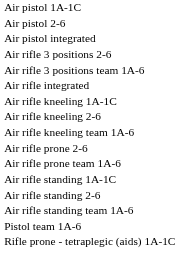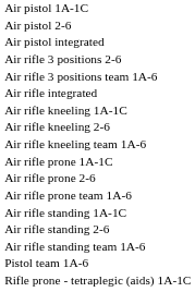 <table>
 <tr>
 <td>Air pistol 1A-1C<br></td>
 <td></td>
 <td></td>
 <td></td>
 </tr>
 <tr>
 <td>Air pistol 2-6<br></td>
 <td></td>
 <td></td>
 <td></td>
 </tr>
 <tr>
 <td>Air pistol integrated<br></td>
 <td></td>
 <td></td>
 <td></td>
 </tr>
 <tr>
 <td>Air rifle 3 positions 2-6<br></td>
 <td></td>
 <td></td>
 <td></td>
 </tr>
 <tr>
 <td>Air rifle 3 positions team 1A-6<br></td>
 <td></td>
 <td></td>
 <td></td>
 </tr>
 <tr>
 <td>Air rifle integrated<br></td>
 <td></td>
 <td></td>
 <td></td>
 </tr>
 <tr>
 <td>Air rifle kneeling 1A-1C<br></td>
 <td></td>
 <td></td>
 <td></td>
 </tr>
 <tr>
 <td>Air rifle kneeling 2-6<br></td>
 <td></td>
 <td></td>
 <td></td>
 </tr>
 <tr>
 <td>Air rifle kneeling team 1A-6<br></td>
 <td></td>
 <td></td>
 <td></td>
 </tr>
 <tr>
+<td>Air rifle prone 1A-1C<br></td>
+<td></td>
+<td></td>
+<td></td>
+</tr>
+<tr>
 <td>Air rifle prone 2-6<br></td>
 <td></td>
 <td></td>
 <td></td>
 </tr>
 <tr>
 <td>Air rifle prone team 1A-6<br></td>
 <td></td>
 <td></td>
 <td></td>
 </tr>
 <tr>
 <td>Air rifle standing 1A-1C<br></td>
 <td></td>
 <td></td>
 <td></td>
 </tr>
 <tr>
 <td>Air rifle standing 2-6<br></td>
 <td></td>
 <td></td>
 <td></td>
 </tr>
 <tr>
 <td>Air rifle standing team 1A-6<br></td>
 <td></td>
 <td></td>
 <td></td>
 </tr>
 <tr>
 <td>Pistol team 1A-6<br></td>
 <td></td>
 <td></td>
 <td></td>
 </tr>
 <tr>
 <td>Rifle prone - tetraplegic (aids) 1A-1C<br></td>
 <td></td>
 <td></td>
 <td></td>
 </tr>
 </table>
